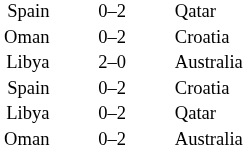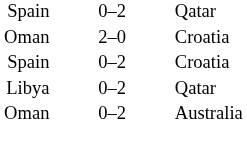 <table style="text-align:center">
 <tr>
 <th width=200></th>
 <th width=100></th>
 <th width=200></th>
 </tr>
 <tr>
 <td align=right>Spain</td>
 <td>0–2</td>
 <td align=left>Qatar</td>
 </tr>
 <tr>
 <td align=right>Oman</td>
-<td>0–2</td>
+<td>2–0</td>
 <td align=left>Croatia</td>
-</tr>
-<tr>
-<td align=right>Libya</td>
-<td>2–0</td>
-<td align=left>Australia</td>
 </tr>
 <tr>
 <td align=right>Spain</td>
 <td>0–2</td>
 <td align=left>Croatia</td>
 </tr>
 <tr>
 <td align=right>Libya</td>
 <td>0–2</td>
 <td align=left>Qatar</td>
 </tr>
 <tr>
 <td align=right>Oman</td>
 <td>0–2</td>
 <td align=left>Australia</td>
 </tr>
 <tr>
 </tr>
 </table>
